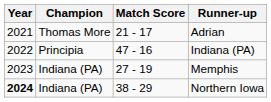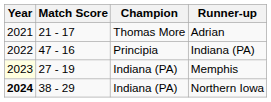 <table class="wikitable">
 <tr>
 <th>Year</th>
+<th>Match Score</th>
 <th>Champion</th>
-<th>Match Score</th>
 <th>Runner-up</th>
 </tr>
 <tr>
 <td>2021</td>
+<td>21 - 17</td>
 <td>Thomas More</td>
-<td>21 - 17</td>
 <td>Adrian</td>
 </tr>
 <tr>
 <td>2022</td>
+<td>47 - 16</td>
 <td>Principia</td>
-<td>47 - 16</td>
 <td>Indiana (PA)</td>
 </tr>
 <tr>
-<td>2023</td>
+<td style="background: lightyellow;">2023</td>
+<td>27 - 19</td>
 <td>Indiana (PA)</td>
-<td>27 - 19</td>
 <td>Memphis</td>
 </tr>
 <tr>
 <td><strong>2024</strong></td>
+<td>38 - 29</td>
 <td>Indiana (PA)</td>
-<td>38 - 29</td>
 <td>Northern Iowa</td>
 </tr>
 </table>
